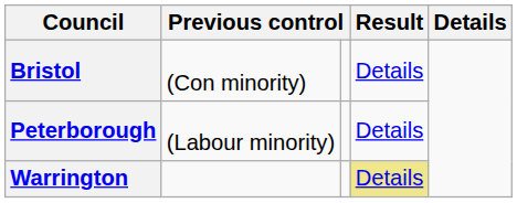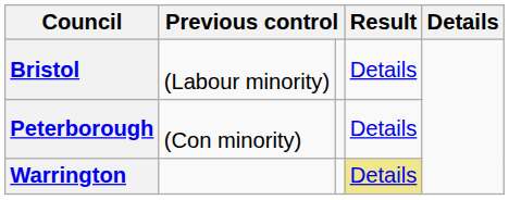 <table class="wikitable">
 <tr>
 <th scope="col">Council</th>
 <th colspan=2>Previous control</th>
 <th colspan=2>Result</th>
 <th colspan=2>Details</th>
 </tr>
 <tr>
 <th scope="row" style="text-align: left;"><a href='#'>Bristol</a></th>
-<td><br>(Con minority)</td>
+<td><br>(Labour minority)</td>
 <td></td>
 <td><a href='#'>Details</a></td>
 </tr>
 <tr>
 <th scope="row" style="text-align: left;"><a href='#'>Peterborough</a></th>
-<td><br>(Labour minority)</td>
+<td><br>(Con minority)</td>
 <td></td>
 <td><a href='#'>Details</a></td>
 </tr>
 <tr>
 <th scope="row" style="text-align: left;"><a href='#'>Warrington</a></th>
 <td></td>
 <td></td>
 <td style="background: khaki;"><a href='#'>Details</a></td>
 </tr>
 </table>
